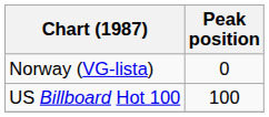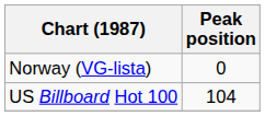 <table class="wikitable sortable">
 <tr>
 <th>Chart (1987)</th>
 <th>Peak<br>position</th>
 </tr>
 <tr>
 <td>Norway (<a href='#'>VG-lista</a>)</td>
 <td style="text-align:center;">0</td>
 </tr>
 <tr>
 <td>US <em><a href='#'>Billboard</a></em> <a href='#'>Hot 100</a></td>
-<td style="text-align:center;">100</td>
+<td style="text-align:center;">104</td>
 </tr>
 <tr>
 </tr>
 </table>
